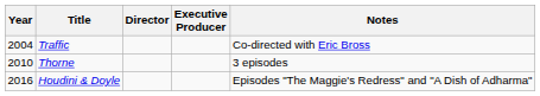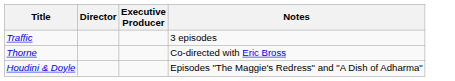 <table class="wikitable">
 <tr>
-<th>Year</th>
 <th>Title</th>
 <th>Director</th>
 <th>Executive<br>Producer</th>
 <th>Notes</th>
 </tr>
 <tr>
-<td>2004</td>
 <td><em><a href='#'>Traffic</a></em></td>
+<td></td>
+<td></td>
+<td>3 episodes</td>
+</tr>
+<tr>
+<td><em><a href='#'>Thorne</a></em></td>
 <td></td>
 <td></td>
 <td>Co-directed with <a href='#'>Eric Bross</a></td>
 </tr>
 <tr>
-<td>2010</td>
-<td><em><a href='#'>Thorne</a></em></td>
-<td></td>
-<td></td>
-<td>3 episodes</td>
-</tr>
-<tr>
-<td>2016</td>
 <td><em><a href='#'>Houdini & Doyle</a></em></td>
 <td></td>
 <td></td>
 <td>Episodes "The Maggie's Redress" and "A Dish of Adharma"</td>
 </tr>
 </table>
